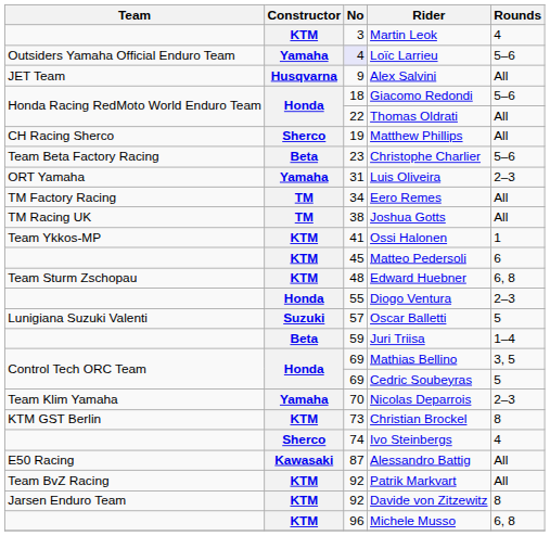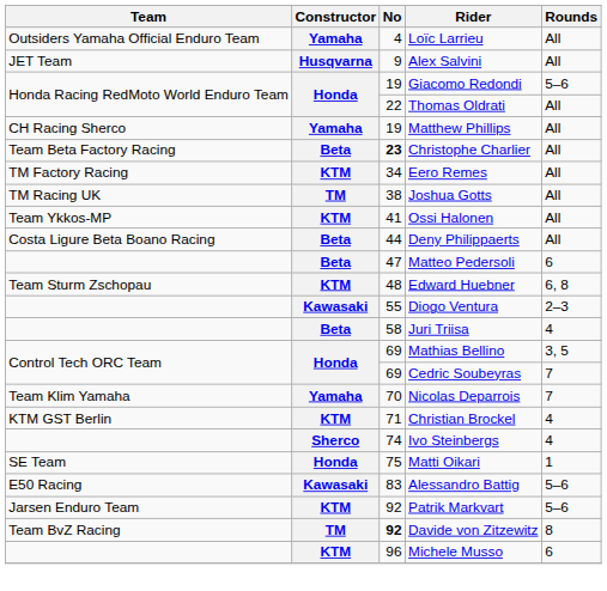 <table class="wikitable" style="font-size: 85%;">
 <tr>
 <th>Team</th>
 <th>Constructor</th>
 <th>No</th>
 <th>Rider</th>
 <th>Rounds</th>
 </tr>
 <tr>
-<td></td>
-<th><a href='#'>KTM</a></th>
-<td align="right">3</td>
-<td> <a href='#'>Martin Leok</a></td>
-<td>4</td>
-</tr>
-<tr>
 <td>Outsiders Yamaha Official Enduro Team</td>
 <th><a href='#'>Yamaha</a></th>
-<td align="right" style="background: lavender;">4</td>
+<td align="right">4</td>
 <td> <a href='#'>Loïc Larrieu</a></td>
-<td>5–6</td>
+<td>All</td>
 </tr>
 <tr>
 <td>JET Team</td>
 <th><a href='#'>Husqvarna</a></th>
 <td align="right">9</td>
 <td> <a href='#'>Alex Salvini</a></td>
 <td>All</td>
 </tr>
 <tr>
 <td rowspan=2>Honda Racing RedMoto World Enduro Team</td>
 <th rowspan=2><a href='#'>Honda</a></th>
-<td align="right">18</td>
+<td align="right">19</td>
 <td> <a href='#'>Giacomo Redondi</a></td>
 <td>5–6</td>
 </tr>
 <tr>
 <td align="right">22</td>
 <td> <a href='#'>Thomas Oldrati</a></td>
 <td>All</td>
 </tr>
 <tr>
 <td>CH Racing Sherco</td>
-<th><a href='#'>Sherco</a></th>
+<th><a href='#'>Yamaha</a></th>
 <td align="right">19</td>
 <td> <a href='#'>Matthew Phillips</a></td>
 <td>All</td>
 </tr>
 <tr>
 <td>Team Beta Factory Racing</td>
 <th><a href='#'>Beta</a></th>
-<td align="right">23</td>
+<td align="right"><strong>23</strong></td>
 <td> <a href='#'>Christophe Charlier</a></td>
-<td>5–6</td>
-</tr>
-<tr>
-<td>ORT Yamaha</td>
-<th><a href='#'>Yamaha</a></th>
-<td align="right">31</td>
-<td> <a href='#'>Luis Oliveira</a></td>
-<td>2–3</td>
+<td>All</td>
 </tr>
 <tr>
 <td>TM Factory Racing</td>
-<th><a href='#'>TM</a></th>
+<th><a href='#'>KTM</a></th>
 <td align="right">34</td>
 <td> <a href='#'>Eero Remes</a></td>
 <td>All</td>
 </tr>
 <tr>
 <td>TM Racing UK</td>
 <th><a href='#'>TM</a></th>
 <td align="right">38</td>
 <td> <a href='#'>Joshua Gotts</a></td>
 <td>All</td>
 </tr>
 <tr>
 <td>Team Ykkos-MP</td>
 <th><a href='#'>KTM</a></th>
 <td align="right">41</td>
 <td> <a href='#'>Ossi Halonen</a></td>
-<td>1</td>
+<td>All</td>
+</tr>
+<tr>
+<td>Costa Ligure Beta Boano Racing</td>
+<th><a href='#'>Beta</a></th>
+<td align="right">44</td>
+<td> <a href='#'>Deny Philippaerts</a></td>
+<td>All</td>
 </tr>
 <tr>
 <td></td>
-<th><a href='#'>KTM</a></th>
-<td align="right">45</td>
+<th><a href='#'>Beta</a></th>
+<td align="right">47</td>
 <td> <a href='#'>Matteo Pedersoli</a></td>
 <td>6</td>
 </tr>
 <tr>
 <td>Team Sturm Zschopau</td>
 <th><a href='#'>KTM</a></th>
 <td align="right">48</td>
 <td> <a href='#'>Edward Huebner</a></td>
 <td>6, 8</td>
 </tr>
 <tr>
 <td></td>
-<th><a href='#'>Honda</a></th>
+<th><a href='#'>Kawasaki</a></th>
 <td align="right">55</td>
 <td> <a href='#'>Diogo Ventura</a></td>
 <td>2–3</td>
 </tr>
 <tr>
-<td>Lunigiana Suzuki Valenti</td>
-<th><a href='#'>Suzuki</a></th>
-<td align="right">57</td>
-<td> <a href='#'>Oscar Balletti</a></td>
-<td>5</td>
-</tr>
-<tr>
 <td></td>
 <th><a href='#'>Beta</a></th>
-<td align="right">59</td>
+<td align="right">58</td>
 <td> <a href='#'>Juri Triisa</a></td>
-<td>1–4</td>
+<td>4</td>
 </tr>
 <tr>
 <td rowspan=2>Control Tech ORC Team</td>
 <th rowspan=2><a href='#'>Honda</a></th>
 <td align="right">69</td>
 <td> <a href='#'>Mathias Bellino</a></td>
 <td>3, 5</td>
 </tr>
 <tr>
 <td align="right">69</td>
 <td> <a href='#'>Cedric Soubeyras</a></td>
-<td>5</td>
+<td>7</td>
 </tr>
 <tr>
 <td>Team Klim Yamaha</td>
 <th><a href='#'>Yamaha</a></th>
 <td align="right">70</td>
 <td> <a href='#'>Nicolas Deparrois</a></td>
-<td>2–3</td>
+<td>7</td>
 </tr>
 <tr>
 <td>KTM GST Berlin</td>
 <th><a href='#'>KTM</a></th>
-<td align="right">73</td>
+<td align="right">71</td>
 <td> <a href='#'>Christian Brockel</a></td>
-<td>8</td>
+<td>4</td>
 </tr>
 <tr>
 <td></td>
 <th><a href='#'>Sherco</a></th>
 <td align="right">74</td>
 <td> <a href='#'>Ivo Steinbergs</a></td>
 <td>4</td>
 </tr>
 <tr>
+<td>SE Team</td>
+<th><a href='#'>Honda</a></th>
+<td align="right">75</td>
+<td> <a href='#'>Matti Oikari</a></td>
+<td>1</td>
+</tr>
+<tr>
 <td>E50 Racing</td>
 <th><a href='#'>Kawasaki</a></th>
-<td align="right">87</td>
+<td align="right">83</td>
 <td> <a href='#'>Alessandro Battig</a></td>
-<td>All</td>
-</tr>
-<tr>
-<td>Team BvZ Racing</td>
-<th><a href='#'>KTM</a></th>
-<td align="right">92</td>
-<td> <a href='#'>Patrik Markvart</a></td>
-<td>All</td>
+<td>5–6</td>
 </tr>
 <tr>
 <td>Jarsen Enduro Team</td>
 <th><a href='#'>KTM</a></th>
 <td align="right">92</td>
+<td> <a href='#'>Patrik Markvart</a></td>
+<td>5–6</td>
+</tr>
+<tr>
+<td>Team BvZ Racing</td>
+<th><a href='#'>TM</a></th>
+<td align="right"><strong>92</strong></td>
 <td> <a href='#'>Davide von Zitzewitz</a></td>
 <td>8</td>
 </tr>
 <tr>
 <td></td>
 <th><a href='#'>KTM</a></th>
 <td align="right">96</td>
 <td> <a href='#'>Michele Musso</a></td>
-<td>6, 8</td>
+<td>6</td>
 </tr>
 <tr>
 </tr>
 </table>
